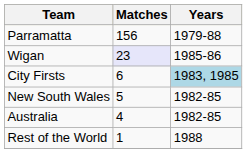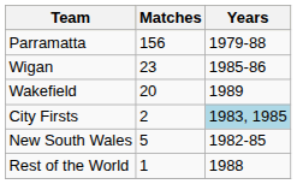 <table class="wikitable">
 <tr bgcolor=#bdb76b>
 <th>Team</th>
 <th>Matches</th>
 <th>Years</th>
 </tr>
 <tr>
 <td>Parramatta</td>
 <td>156</td>
 <td>1979-88</td>
 </tr>
 <tr>
 <td>Wigan</td>
-<td style="background: lavender;">23</td>
+<td>23</td>
 <td>1985-86</td>
 </tr>
 <tr>
+<td>Wakefield</td>
+<td>20</td>
+<td>1989</td>
+</tr>
+<tr>
 <td>City Firsts</td>
-<td>6</td>
+<td>2</td>
 <td style="background: lightblue;">1983, 1985</td>
 </tr>
 <tr>
 <td>New South Wales</td>
 <td>5</td>
-<td>1982-85</td>
-</tr>
-<tr>
-<td>Australia</td>
-<td>4</td>
 <td>1982-85</td>
 </tr>
 <tr>
 <td>Rest of the World</td>
 <td>1</td>
 <td>1988</td>
 </tr>
 <tr>
 </tr>
 </table>
